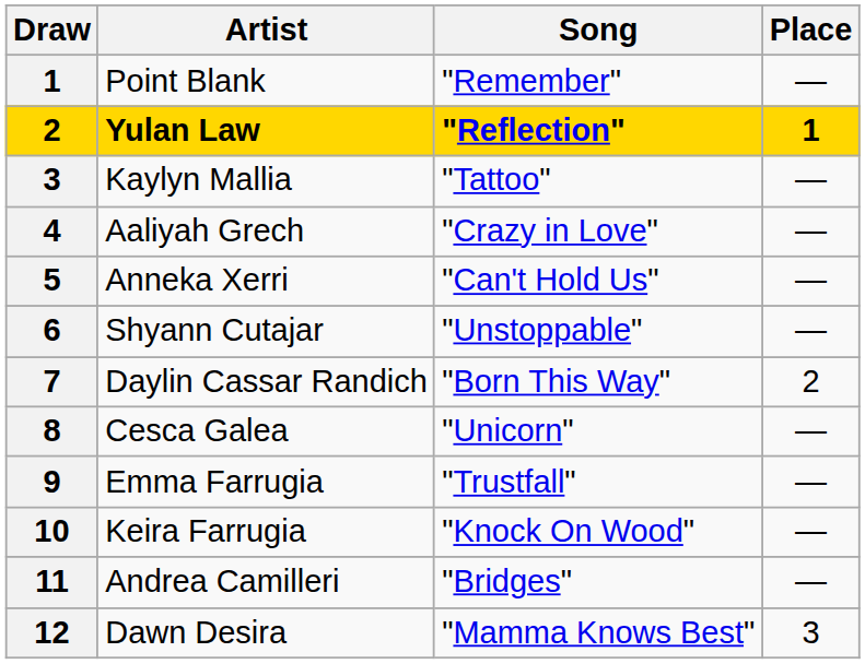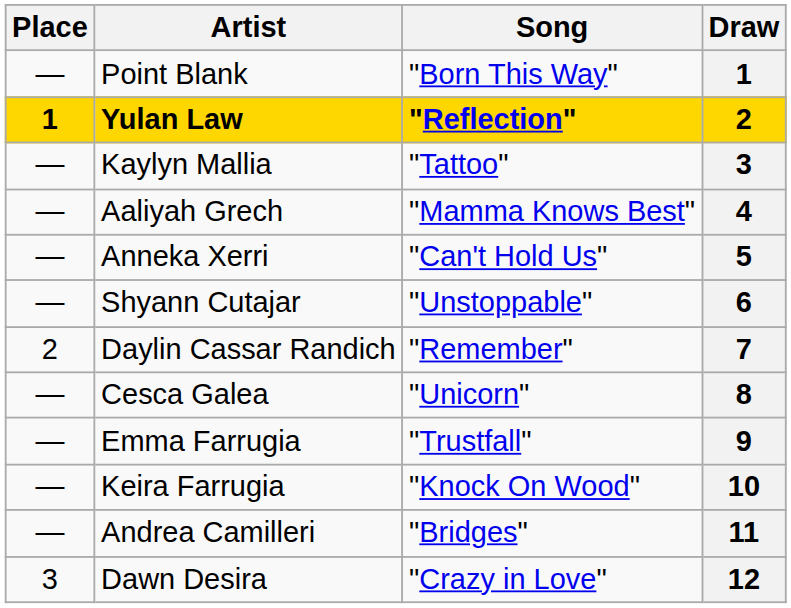 <table class="sortable wikitable plainrowheaders" style="margin: 1em auto 1em auto">
 <tr>
-<th scope="col">Draw</th>
+<th>Place</th>
 <th scope="col">Artist</th>
 <th scope="col">Song</th>
-<th>Place</th>
+<th scope="col">Draw</th>
 </tr>
 <tr>
+<td align="center">—</td>
+<td>Point Blank</td>
+<td>"<a href='#'>Born This Way</a>" </td>
 <th scope="row" style="text-align:center;">1</th>
-<td>Point Blank</td>
-<td>"<a href='#'>Remember</a>" </td>
-<td align="center">—</td>
 </tr>
 <tr bgcolor="gold" style="font-weight:bold;">
-<th scope="row" style="text-align:center; font-weight:bold; background:gold;">2</th>
+<td align="center">1</td>
 <td>Yulan Law</td>
 <td>"<a href='#'>Reflection</a>" </td>
-<td align="center">1</td>
+<th scope="row" style="text-align:center; font-weight:bold; background:gold;">2</th>
 </tr>
 <tr>
-<th scope="row" style="text-align:center;">3</th>
+<td align="center">—</td>
 <td>Kaylyn Mallia</td>
 <td>"<a href='#'>Tattoo</a>" </td>
-<td align="center">—</td>
+<th scope="row" style="text-align:center;">3</th>
 </tr>
 <tr>
+<td align="center">—</td>
+<td>Aaliyah Grech</td>
+<td>"<a href='#'>Mamma Knows Best</a>" </td>
 <th scope="row" style="text-align:center;">4</th>
-<td>Aaliyah Grech</td>
-<td>"<a href='#'>Crazy in Love</a>" </td>
-<td align="center">—</td>
 </tr>
 <tr>
-<th scope="row" style="text-align:center;">5</th>
+<td align="center">—</td>
 <td>Anneka Xerri</td>
 <td>"<a href='#'>Can't Hold Us</a>" </td>
-<td align="center">—</td>
+<th scope="row" style="text-align:center;">5</th>
 </tr>
 <tr>
-<th scope="row" style="text-align:center;">6</th>
+<td align="center">—</td>
 <td>Shyann Cutajar</td>
 <td>"<a href='#'>Unstoppable</a>" </td>
-<td align="center">—</td>
+<th scope="row" style="text-align:center;">6</th>
 </tr>
 <tr>
+<td align="center">2</td>
+<td>Daylin Cassar Randich</td>
+<td>"<a href='#'>Remember</a>" </td>
 <th scope="row" style="text-align:center;">7</th>
-<td>Daylin Cassar Randich</td>
-<td>"<a href='#'>Born This Way</a>" </td>
-<td align="center">2</td>
 </tr>
 <tr>
-<th scope="row" style="text-align:center;">8</th>
+<td align="center">—</td>
 <td>Cesca Galea</td>
 <td>"<a href='#'>Unicorn</a>" </td>
-<td align="center">—</td>
+<th scope="row" style="text-align:center;">8</th>
 </tr>
 <tr>
-<th scope="row" style="text-align:center;">9</th>
+<td align="center">—</td>
 <td>Emma Farrugia</td>
 <td>"<a href='#'>Trustfall</a>" </td>
-<td align="center">—</td>
+<th scope="row" style="text-align:center;">9</th>
 </tr>
 <tr>
-<th scope="row" style="text-align:center;">10</th>
+<td align="center">—</td>
 <td>Keira Farrugia</td>
 <td>"<a href='#'>Knock On Wood</a>" </td>
-<td align="center">—</td>
+<th scope="row" style="text-align:center;">10</th>
 </tr>
 <tr>
-<th scope="row" style="text-align:center;">11</th>
+<td align="center">—</td>
 <td>Andrea Camilleri</td>
 <td>"<a href='#'>Bridges</a>" </td>
-<td align="center">—</td>
+<th scope="row" style="text-align:center;">11</th>
 </tr>
 <tr>
+<td align="center">3</td>
+<td>Dawn Desira</td>
+<td>"<a href='#'>Crazy in Love</a>" </td>
 <th scope="row" style="text-align:center;">12</th>
-<td>Dawn Desira</td>
-<td>"<a href='#'>Mamma Knows Best</a>" </td>
-<td align="center">3</td>
 </tr>
 </table>
